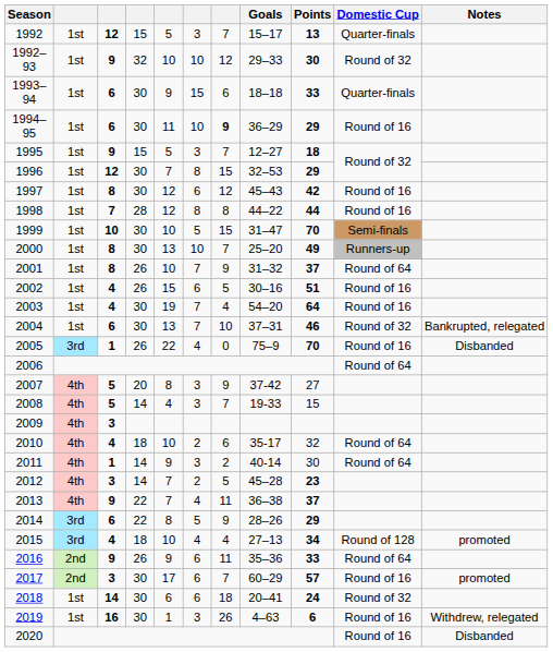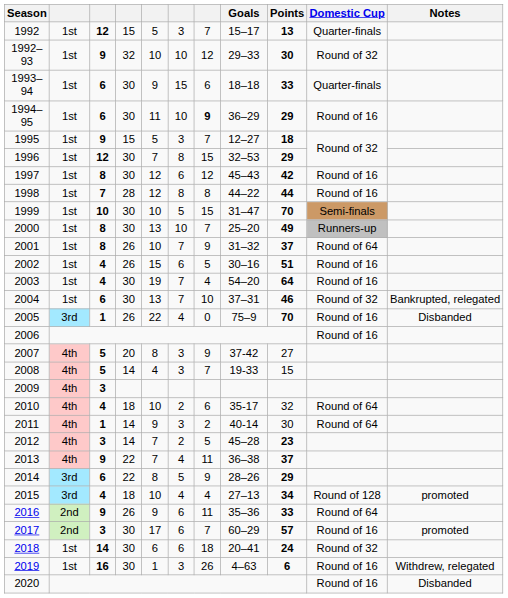 <table class="wikitable" style="text-align: center;">
 <tr>
 <th width=55>Season</th>
 <th width=50></th>
 <th width=30></th>
 <th width=30></th>
 <th width=30></th>
 <th width=30></th>
 <th width=30></th>
 <th width=60>Goals</th>
 <th width=45>Points</th>
 <th><a href='#'>Domestic Cup</a></th>
 <th>Notes</th>
 </tr>
 <tr>
 <td>1992</td>
 <td>1st</td>
 <td><strong>12</strong></td>
 <td>15</td>
 <td>5</td>
 <td>3</td>
 <td>7</td>
 <td>15–17</td>
 <td><strong>13</strong></td>
 <td>Quarter-finals</td>
 <td></td>
 </tr>
 <tr>
 <td>1992–93</td>
 <td>1st</td>
 <td><strong>9</strong></td>
 <td>32</td>
 <td>10</td>
 <td>10</td>
 <td>12</td>
 <td>29–33</td>
 <td><strong>30</strong></td>
 <td>Round of 32</td>
 <td></td>
 </tr>
 <tr>
 <td>1993–94</td>
 <td>1st</td>
 <td><strong>6</strong></td>
 <td>30</td>
 <td>9</td>
 <td>15</td>
 <td>6</td>
 <td>18–18</td>
 <td><strong>33</strong></td>
 <td>Quarter-finals</td>
 <td></td>
 </tr>
 <tr>
 <td>1994–95</td>
 <td>1st</td>
 <td><strong>6</strong></td>
 <td>30</td>
 <td>11</td>
 <td>10</td>
 <td><strong>9</strong></td>
 <td>36–29</td>
 <td><strong>29</strong></td>
 <td>Round of 16</td>
 <td></td>
 </tr>
 <tr>
 <td>1995</td>
 <td>1st</td>
 <td><strong>9</strong></td>
 <td>15</td>
 <td>5</td>
 <td>3</td>
 <td>7</td>
 <td>12–27</td>
 <td><strong>18</strong></td>
 <td rowspan="2">Round of 32</td>
 <td></td>
 </tr>
 <tr>
 <td>1996</td>
 <td>1st</td>
 <td><strong>12</strong></td>
 <td>30</td>
 <td>7</td>
 <td>8</td>
 <td>15</td>
 <td>32–53</td>
 <td><strong>29</strong></td>
 <td></td>
 </tr>
 <tr>
 <td>1997</td>
 <td>1st</td>
 <td><strong>8</strong></td>
 <td>30</td>
 <td>12</td>
 <td>6</td>
 <td>12</td>
 <td>45–43</td>
 <td><strong>42</strong></td>
 <td>Round of 16</td>
 <td></td>
 </tr>
 <tr>
 <td>1998</td>
 <td>1st</td>
 <td><strong>7</strong></td>
 <td>28</td>
 <td>12</td>
 <td>8</td>
 <td>8</td>
 <td>44–22</td>
 <td><strong>44</strong></td>
 <td>Round of 16</td>
 <td></td>
 </tr>
 <tr>
 <td>1999</td>
 <td>1st</td>
 <td><strong>10</strong></td>
 <td>30</td>
 <td>10</td>
 <td>5</td>
 <td>15</td>
 <td>31–47</td>
 <td><strong>70</strong></td>
 <td style="background:#cc9966">Semi-finals</td>
 <td></td>
 </tr>
 <tr>
 <td>2000</td>
 <td>1st</td>
 <td><strong>8</strong></td>
 <td>30</td>
 <td>13</td>
 <td>10</td>
 <td>7</td>
 <td>25–20</td>
 <td><strong>49</strong></td>
 <td style="background:silver">Runners-up</td>
 <td></td>
 </tr>
 <tr>
 <td>2001</td>
 <td>1st</td>
 <td><strong>8</strong></td>
 <td>26</td>
 <td>10</td>
 <td>7</td>
 <td>9</td>
 <td>31–32</td>
 <td><strong>37</strong></td>
 <td>Round of 64</td>
 <td></td>
 </tr>
 <tr>
 <td>2002</td>
 <td>1st</td>
 <td><strong>4</strong></td>
 <td>26</td>
 <td>15</td>
 <td>6</td>
 <td>5</td>
 <td>30–16</td>
 <td><strong>51</strong></td>
 <td>Round of 16</td>
 <td></td>
 </tr>
 <tr>
 <td>2003</td>
 <td>1st</td>
 <td><strong>4</strong></td>
 <td>30</td>
 <td>19</td>
 <td>7</td>
 <td>4</td>
 <td>54–20</td>
 <td><strong>64</strong></td>
 <td>Round of 16</td>
 <td></td>
 </tr>
 <tr>
 <td>2004</td>
 <td>1st</td>
 <td><strong>6</strong></td>
 <td>30</td>
 <td>13</td>
 <td>7</td>
 <td>10</td>
 <td>37–31</td>
 <td><strong>46</strong></td>
 <td>Round of 32</td>
 <td>Bankrupted, relegated</td>
 </tr>
 <tr>
 <td>2005</td>
 <td style="background:#A3E9FF">3rd</td>
 <td><strong>1</strong></td>
 <td>26</td>
 <td>22</td>
 <td>4</td>
 <td>0</td>
 <td>75–9</td>
 <td><strong>70</strong></td>
 <td>Round of 16</td>
 <td>Disbanded</td>
 </tr>
 <tr>
 <td>2006</td>
 <td colspan="8"></td>
-<td>Round of 64</td>
+<td>Round of 16</td>
 <td></td>
 </tr>
 <tr>
 <td>2007</td>
 <td style="background:#FEC9C9">4th</td>
 <td><strong>5</strong></td>
 <td>20</td>
 <td>8</td>
 <td>3</td>
 <td>9</td>
 <td>37-42</td>
 <td>27</td>
 <td></td>
 <td></td>
 </tr>
 <tr>
 <td>2008</td>
 <td style="background:#FEC9C9">4th</td>
 <td><strong>5</strong></td>
 <td>14</td>
 <td>4</td>
 <td>3</td>
 <td>7</td>
 <td>19-33</td>
 <td>15</td>
 <td></td>
 <td></td>
 </tr>
 <tr>
 <td>2009</td>
 <td style="background:#FEC9C9">4th</td>
 <td><strong>3</strong></td>
 <td></td>
 <td></td>
 <td></td>
 <td></td>
 <td></td>
 <td></td>
 <td></td>
 <td></td>
 </tr>
 <tr>
 <td>2010</td>
 <td style="background:#FEC9C9">4th</td>
 <td><strong>4</strong></td>
 <td>18</td>
 <td>10</td>
 <td>2</td>
 <td>6</td>
 <td>35-17</td>
 <td>32</td>
 <td>Round of 64</td>
 <td></td>
 </tr>
 <tr>
 <td>2011</td>
 <td style="background:#FEC9C9">4th</td>
 <td><strong>1</strong></td>
 <td>14</td>
 <td>9</td>
 <td>3</td>
 <td>2</td>
 <td>40-14</td>
 <td>30</td>
 <td>Round of 64</td>
 <td></td>
 </tr>
 <tr>
 <td>2012</td>
 <td style="background:#FEC9C9">4th</td>
 <td><strong>3</strong></td>
 <td>14</td>
 <td>7</td>
 <td>2</td>
 <td>5</td>
 <td>45–28</td>
 <td><strong>23</strong></td>
 <td></td>
 <td></td>
 </tr>
 <tr>
 <td>2013</td>
 <td style="background:#FEC9C9">4th</td>
 <td><strong>9</strong></td>
 <td>22</td>
 <td>7</td>
 <td>4</td>
 <td>11</td>
 <td>36–38</td>
 <td><strong>37</strong></td>
 <td></td>
 <td></td>
 </tr>
 <tr>
 <td>2014</td>
 <td style="background:#A3E9FF">3rd</td>
 <td><strong>6</strong></td>
 <td>22</td>
 <td>8</td>
 <td>5</td>
 <td>9</td>
 <td>28–26</td>
 <td><strong>29</strong></td>
 <td></td>
 <td></td>
 </tr>
 <tr>
 <td>2015</td>
 <td style="background:#A3E9FF">3rd</td>
 <td><strong>4</strong></td>
 <td>18</td>
 <td>10</td>
 <td>4</td>
 <td>4</td>
 <td>27–13</td>
 <td><strong>34</strong></td>
 <td>Round of 128</td>
 <td>promoted</td>
 </tr>
 <tr>
 <td><a href='#'>2016</a></td>
 <td style="background:#D0F0C0">2nd</td>
 <td><strong>9</strong></td>
 <td>26</td>
 <td>9</td>
 <td>6</td>
 <td>11</td>
 <td>35–36</td>
 <td><strong>33</strong></td>
 <td>Round of 64</td>
 <td></td>
 </tr>
 <tr>
 <td><a href='#'>2017</a></td>
 <td style="background:#D0F0C0">2nd</td>
 <td><strong>3</strong></td>
 <td>30</td>
 <td>17</td>
 <td>6</td>
 <td>7</td>
 <td>60–29</td>
 <td><strong>57</strong></td>
 <td>Round of 16</td>
 <td>promoted</td>
 </tr>
 <tr>
 <td><a href='#'>2018</a></td>
 <td>1st</td>
 <td><strong>14</strong></td>
 <td>30</td>
 <td>6</td>
 <td>6</td>
 <td>18</td>
 <td>20–41</td>
 <td><strong>24</strong></td>
 <td>Round of 32</td>
 <td></td>
 </tr>
 <tr>
 <td><a href='#'>2019</a></td>
 <td>1st</td>
 <td><strong>16</strong></td>
 <td>30</td>
 <td>1</td>
 <td>3</td>
 <td>26</td>
 <td>4–63</td>
 <td><strong>6</strong></td>
 <td>Round of 16</td>
 <td>Withdrew, relegated</td>
 </tr>
 <tr>
 <td>2020</td>
 <td colspan="8"></td>
 <td>Round of 16</td>
 <td>Disbanded</td>
 </tr>
 </table>
